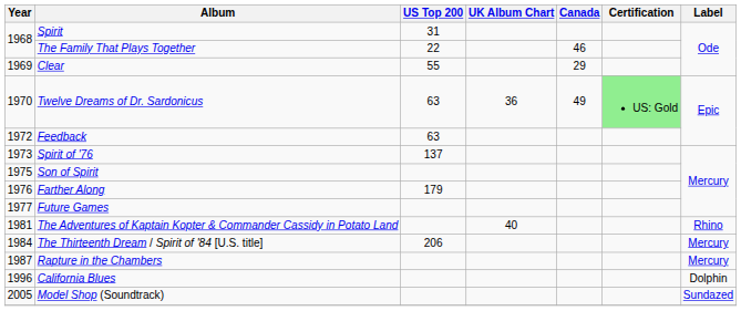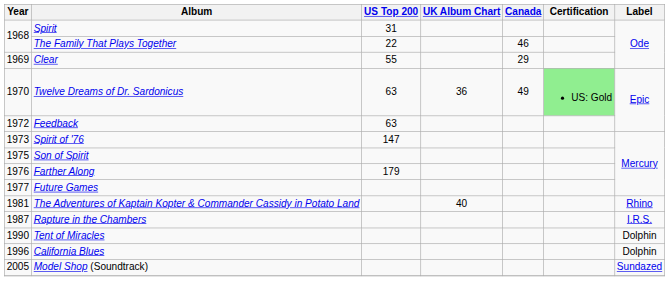 <table class="wikitable">
 <tr>
 <th>Year</th>
 <th>Album</th>
 <th><a href='#'>US Top 200</a></th>
 <th><a href='#'>UK Album Chart</a></th>
 <th><a href='#'>Canada</a></th>
 <th>Certification</th>
 <th>Label</th>
 </tr>
 <tr>
 <td rowspan="2">1968</td>
 <td><em><a href='#'>Spirit</a></em></td>
 <td align="center">31</td>
 <td align="center"></td>
 <td align="center"></td>
 <td></td>
 <td rowspan="3" align="center"><a href='#'>Ode</a></td>
 </tr>
 <tr>
 <td><em><a href='#'>The Family That Plays Together</a></em></td>
 <td align="center">22</td>
 <td align="center"></td>
 <td align="center">46 </td>
 <td></td>
 </tr>
 <tr>
 <td>1969</td>
 <td><em><a href='#'>Clear</a></em></td>
 <td align="center">55</td>
 <td align="center"></td>
 <td align="center">29 </td>
 <td></td>
 </tr>
 <tr>
 <td>1970</td>
 <td><em><a href='#'>Twelve Dreams of Dr. Sardonicus</a></em></td>
 <td align="center">63</td>
 <td align="center">36</td>
 <td align="center">49 </td>
 <td style="background: lightgreen;"><br><ul><li>US: Gold</li></ul></td>
 <td rowspan="2" align="center"><a href='#'>Epic</a></td>
 </tr>
 <tr>
 <td>1972</td>
 <td><em><a href='#'>Feedback</a></em></td>
 <td align="center">63</td>
 <td align="center"></td>
 <td align="center"></td>
 <td></td>
 </tr>
 <tr>
 <td>1973</td>
 <td><em><a href='#'>Spirit of '76</a></em></td>
-<td align="center">137</td>
+<td align="center">147</td>
 <td align="center"></td>
 <td align="center"></td>
 <td></td>
 <td rowspan="4" align="center"><a href='#'>Mercury</a></td>
 </tr>
 <tr>
 <td>1975</td>
 <td><em><a href='#'>Son of Spirit</a></em></td>
 <td align="center"></td>
 <td align="center"></td>
 <td align="center"></td>
 <td></td>
 </tr>
 <tr>
 <td>1976</td>
 <td><em><a href='#'>Farther Along</a></em></td>
 <td align="center">179</td>
 <td align="center"></td>
 <td align="center"></td>
 <td></td>
 </tr>
 <tr>
 <td>1977</td>
 <td><em><a href='#'>Future Games</a></em></td>
 <td align="center"></td>
 <td align="center"></td>
 <td align="center"></td>
 <td></td>
 </tr>
 <tr>
 <td>1981</td>
 <td><em><a href='#'>The Adventures of Kaptain Kopter & Commander Cassidy in Potato Land</a></em></td>
 <td align="center"></td>
 <td align="center">40</td>
 <td align="center"></td>
 <td></td>
 <td align="center"><a href='#'>Rhino</a></td>
 </tr>
 <tr>
-<td>1984</td>
-<td><em><a href='#'>The Thirteenth Dream</a></em> / <em>Spirit of '84</em> [U.S. title]</td>
-<td align="center">206</td>
-<td align="center"></td>
-<td align="center"></td>
-<td></td>
-<td align="center"><a href='#'>Mercury</a></td>
-</tr>
-<tr>
 <td>1987</td>
 <td><em><a href='#'>Rapture in the Chambers</a></em></td>
 <td align="center"></td>
 <td align="center"></td>
 <td align="center"></td>
 <td></td>
-<td align="center"><a href='#'>Mercury</a></td>
+<td align="center"><a href='#'>I.R.S.</a></td>
+</tr>
+<tr>
+<td>1990</td>
+<td><em><a href='#'>Tent of Miracles</a></em></td>
+<td align="center"></td>
+<td align="center"></td>
+<td align="center"></td>
+<td></td>
+<td align="center">Dolphin</td>
 </tr>
 <tr>
 <td>1996</td>
 <td><em><a href='#'>California Blues</a></em></td>
 <td align="center"></td>
 <td align="center"></td>
 <td align="center"></td>
 <td></td>
 <td align="center">Dolphin</td>
 </tr>
 <tr>
 <td>2005</td>
 <td><em><a href='#'>Model Shop</a></em> (Soundtrack)</td>
 <td align="center"></td>
 <td align="center"></td>
 <td align="center"></td>
 <td></td>
 <td align="center"><a href='#'>Sundazed</a></td>
 </tr>
 <tr>
 </tr>
 </table>
